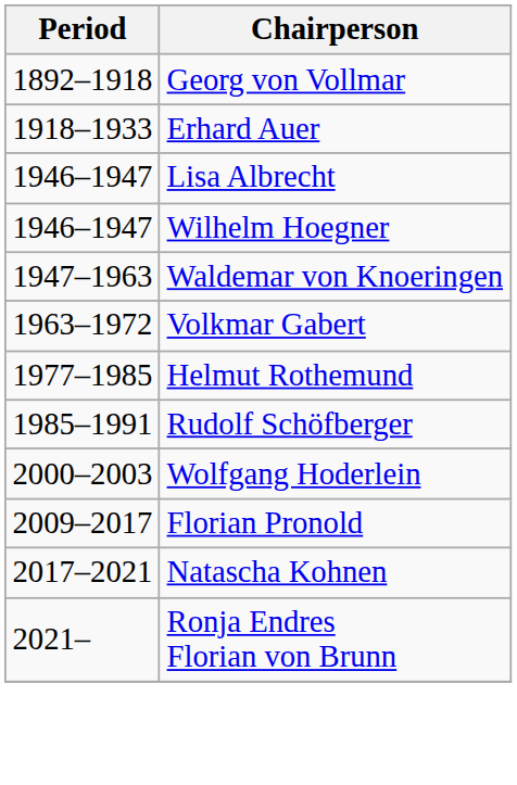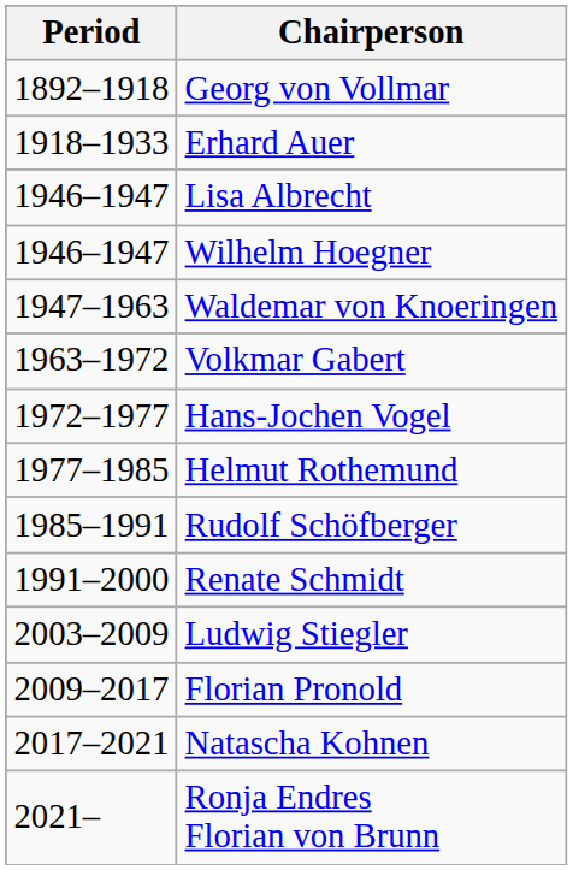 <table class="wikitable">
 <tr class="hintergrundfarbe6">
 <th>Period</th>
 <th>Chairperson</th>
 </tr>
 <tr>
 <td>1892–1918</td>
 <td><a href='#'>Georg von Vollmar</a></td>
 </tr>
 <tr>
 <td>1918–1933</td>
 <td><a href='#'>Erhard Auer</a></td>
 </tr>
 <tr>
 <td>1946–1947</td>
 <td><a href='#'>Lisa Albrecht</a></td>
 </tr>
 <tr>
 <td>1946–1947</td>
 <td><a href='#'>Wilhelm Hoegner</a></td>
 </tr>
 <tr>
 <td>1947–1963</td>
 <td><a href='#'>Waldemar von Knoeringen</a></td>
 </tr>
 <tr>
 <td>1963–1972</td>
 <td><a href='#'>Volkmar Gabert</a></td>
 </tr>
 <tr>
+<td>1972–1977</td>
+<td><a href='#'>Hans-Jochen Vogel</a></td>
+</tr>
+<tr>
 <td>1977–1985</td>
 <td><a href='#'>Helmut Rothemund</a></td>
 </tr>
 <tr>
 <td>1985–1991</td>
 <td><a href='#'>Rudolf Schöfberger</a></td>
 </tr>
 <tr>
-<td>2000–2003</td>
-<td><a href='#'>Wolfgang Hoderlein</a></td>
+<td>1991–2000</td>
+<td><a href='#'>Renate Schmidt</a></td>
+</tr>
+<tr>
+<td>2003–2009</td>
+<td><a href='#'>Ludwig Stiegler</a></td>
 </tr>
 <tr>
 <td>2009–2017</td>
 <td><a href='#'>Florian Pronold</a></td>
 </tr>
 <tr>
 <td>2017–2021</td>
 <td><a href='#'>Natascha Kohnen</a></td>
 </tr>
 <tr>
 <td>2021–</td>
 <td><a href='#'>Ronja Endres</a> <br><a href='#'>Florian von Brunn</a></td>
 </tr>
 <tr>
 </tr>
 </table>
